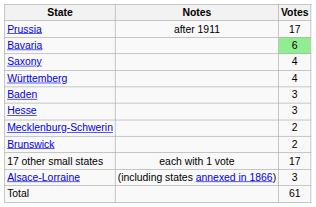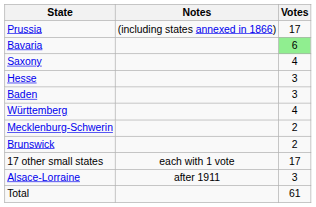 <table class="wikitable" style="margin:auto">
 <tr>
 <th>State</th>
 <th>Notes</th>
 <th>Votes</th>
 </tr>
 <tr>
 <td><a href='#'>Prussia</a></td>
-<td style="text-align:center">after 1911</td>
+<td style="text-align:center">(including states <a href='#'>annexed in 1866</a>)</td>
 <td style="text-align:center">17</td>
 </tr>
 <tr>
 <td><a href='#'>Bavaria</a></td>
 <td></td>
 <td style="background: lightgreen; text-align:center">6</td>
 </tr>
 <tr>
 <td><a href='#'>Saxony</a></td>
 <td></td>
 <td style="text-align:center">4</td>
 </tr>
 <tr>
-<td><a href='#'>Württemberg</a></td>
+<td><a href='#'>Hesse</a></td>
 <td></td>
-<td style="text-align:center">4</td>
+<td style="text-align:center">3</td>
 </tr>
 <tr>
 <td><a href='#'>Baden</a></td>
 <td></td>
 <td style="text-align:center">3</td>
 </tr>
 <tr>
-<td><a href='#'>Hesse</a></td>
+<td><a href='#'>Württemberg</a></td>
 <td></td>
-<td style="text-align:center">3</td>
+<td style="text-align:center">4</td>
 </tr>
 <tr>
 <td><a href='#'>Mecklenburg-Schwerin</a></td>
 <td></td>
 <td style="text-align:center">2</td>
 </tr>
 <tr>
 <td><a href='#'>Brunswick</a></td>
 <td></td>
 <td style="text-align:center">2</td>
 </tr>
 <tr>
 <td>17 other small states</td>
 <td style="text-align:center">each with 1 vote</td>
 <td style="text-align:center">17</td>
 </tr>
 <tr>
 <td><a href='#'>Alsace-Lorraine</a></td>
-<td style="text-align:center">(including states <a href='#'>annexed in 1866</a>)</td>
+<td style="text-align:center">after 1911</td>
 <td style="text-align:center">3</td>
 </tr>
 <tr>
 <td>Total</td>
 <td></td>
 <td style="text-align:center">61</td>
 </tr>
 </table>
